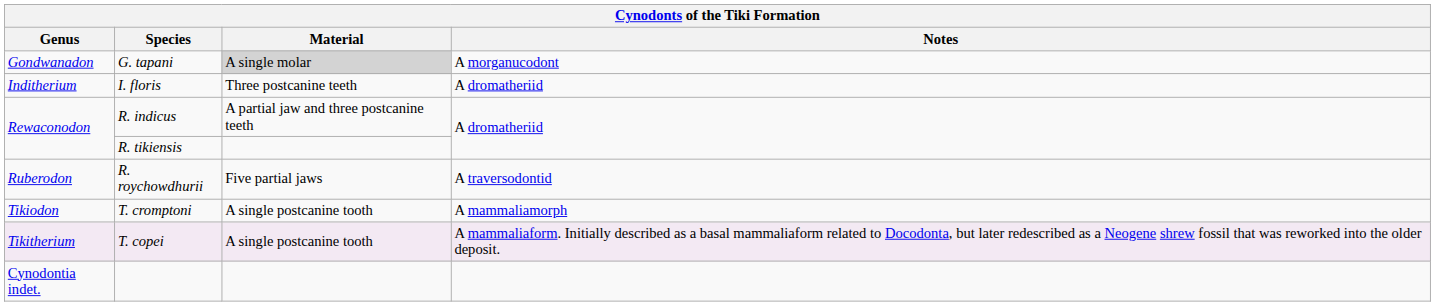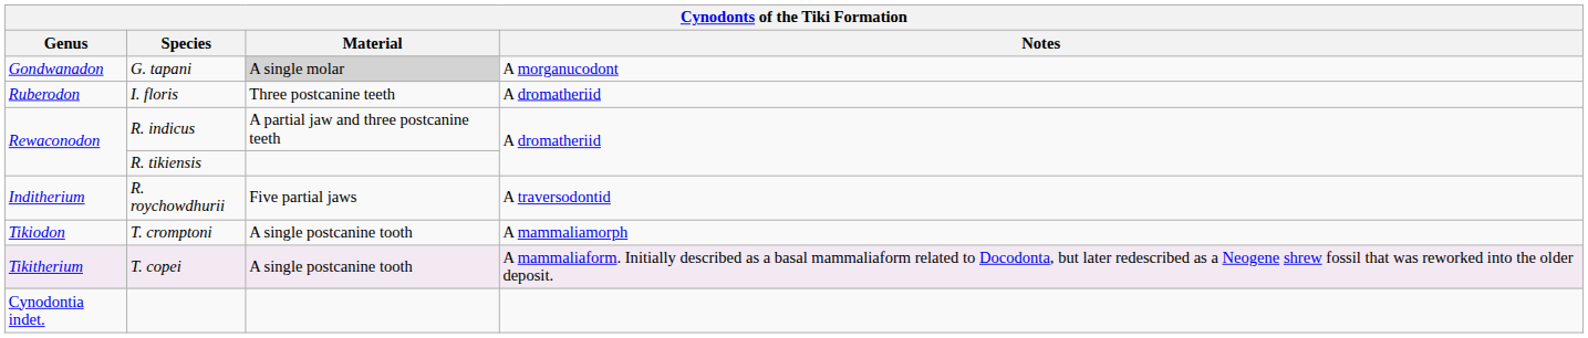 <table class="wikitable" align="center">
 <tr>
 <th colspan="4" align="center"><a href='#'>Cynodonts</a> of the Tiki Formation</th>
 </tr>
 <tr>
 <th>Genus</th>
 <th>Species</th>
 <th>Material</th>
 <th>Notes</th>
 </tr>
 <tr>
 <td><em><a href='#'>Gondwanadon</a></em></td>
 <td><em>G. tapani</em></td>
 <td style="background: lightgrey;">A single molar</td>
 <td>A <a href='#'>morganucodont</a></td>
 </tr>
 <tr>
-<td><em><a href='#'>Inditherium</a></em></td>
+<td><em><a href='#'>Ruberodon</a></em></td>
 <td><em>I. floris</em></td>
 <td>Three postcanine teeth</td>
 <td>A <a href='#'>dromatheriid</a></td>
 </tr>
 <tr>
 <td rowspan=2><em><a href='#'>Rewaconodon</a></em></td>
 <td><em>R. indicus</em></td>
 <td>A partial jaw and three postcanine teeth</td>
 <td rowspan=2>A <a href='#'>dromatheriid</a></td>
 </tr>
 <tr>
 <td><em>R. tikiensis</em></td>
 <td></td>
 </tr>
 <tr>
-<td><em><a href='#'>Ruberodon</a></em></td>
+<td><em><a href='#'>Inditherium</a></em></td>
 <td><em>R. roychowdhurii</em></td>
 <td>Five partial jaws</td>
 <td>A <a href='#'>traversodontid</a></td>
 </tr>
 <tr>
 <td><em><a href='#'>Tikiodon</a></em></td>
 <td><em>T. cromptoni</em></td>
 <td>A single postcanine tooth</td>
 <td>A <a href='#'>mammaliamorph</a></td>
 </tr>
 <tr>
 <td style="background:#f3e9f3;"><em><a href='#'>Tikitherium</a></em></td>
 <td style="background:#f3e9f3;"><em>T. copei</em></td>
 <td style="background:#f3e9f3;">A single postcanine tooth</td>
 <td style="background:#f3e9f3;">A <a href='#'>mammaliaform</a>. Initially described as a basal mammaliaform related to <a href='#'>Docodonta</a>, but later redescribed as a <a href='#'>Neogene</a> <a href='#'>shrew</a> fossil that was reworked into the older deposit.</td>
 </tr>
 <tr>
 <td><a href='#'>Cynodontia indet.</a></td>
 <td></td>
 <td></td>
 <td></td>
 </tr>
 </table>
